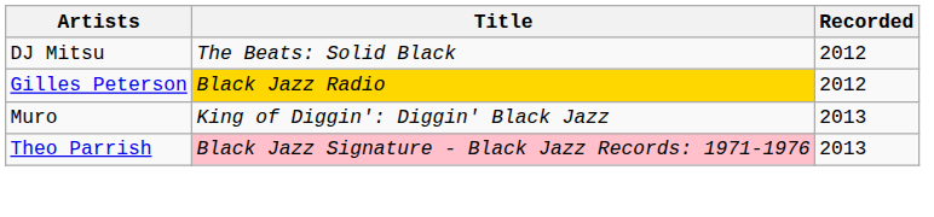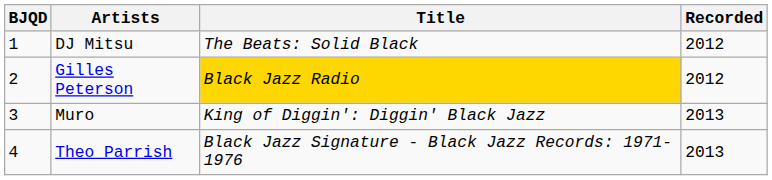 <table class="wikitable sortable">
 <tr>
+<th>BJQD</th>
 <th>Artists</th>
 <th>Title</th>
 <th>Recorded</th>
 </tr>
 <tr>
+<td>1</td>
 <td>DJ Mitsu</td>
 <td><em>The Beats: Solid Black</em></td>
 <td>2012</td>
 </tr>
 <tr>
+<td>2</td>
 <td><a href='#'>Gilles Peterson</a></td>
 <td style="background: gold;"><em>Black Jazz Radio</em></td>
 <td>2012</td>
 </tr>
 <tr>
+<td>3</td>
 <td>Muro</td>
 <td><em>King of Diggin': Diggin' Black Jazz</em></td>
 <td>2013</td>
 </tr>
 <tr>
+<td>4</td>
 <td><a href='#'>Theo Parrish</a></td>
-<td style="background: pink;"><em>Black Jazz Signature - Black Jazz Records: 1971-1976</em></td>
+<td><em>Black Jazz Signature - Black Jazz Records: 1971-1976</em></td>
 <td>2013</td>
 </tr>
 </table>
